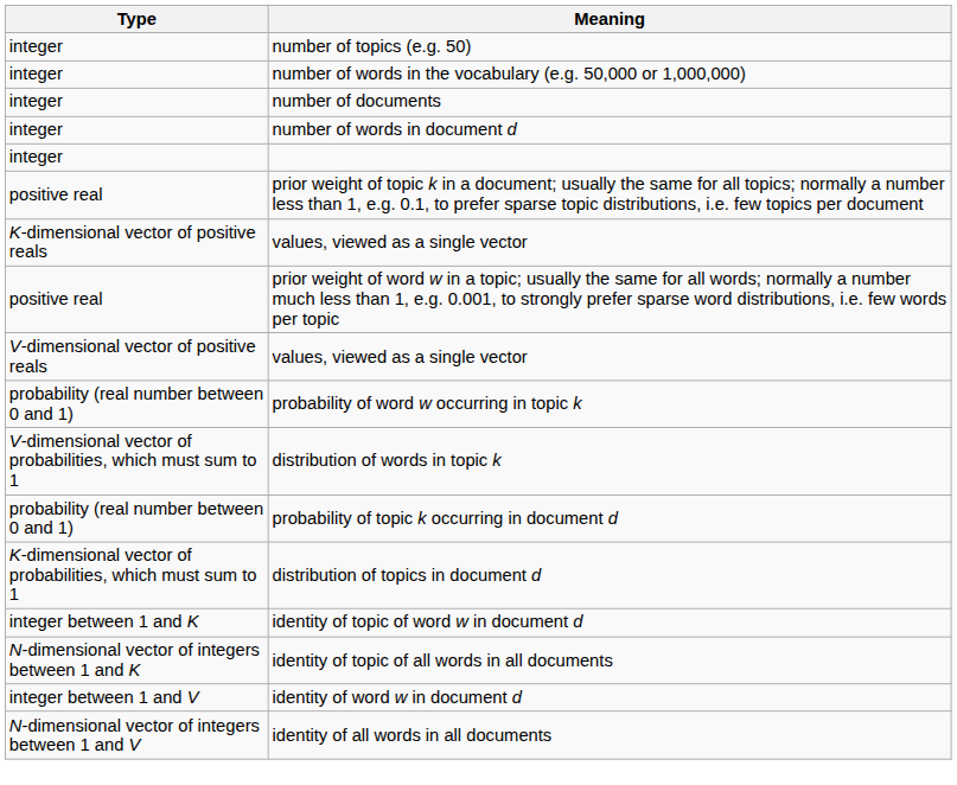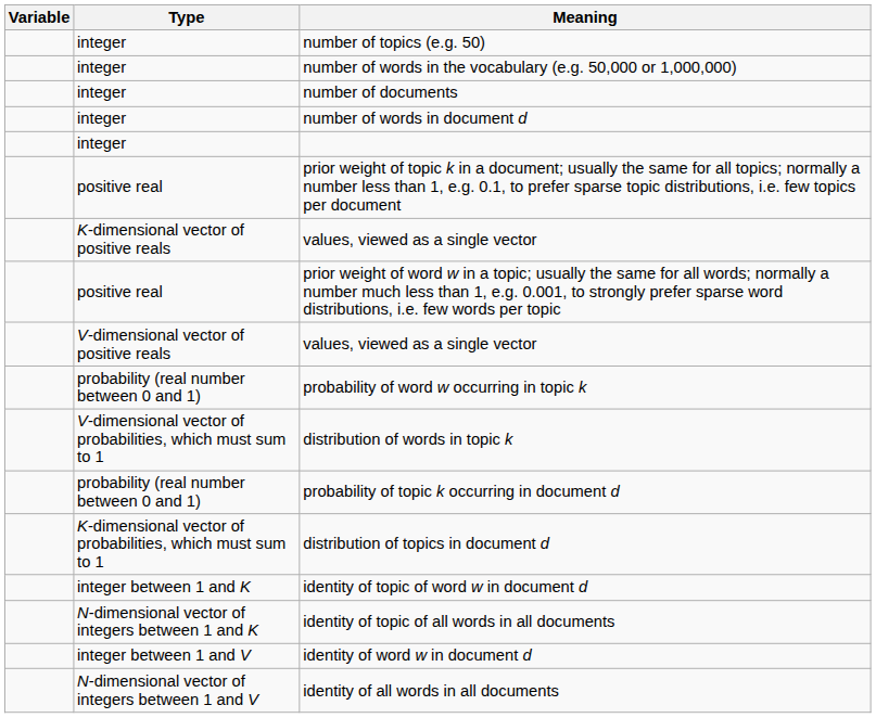 <table class="wikitable">
 <tr>
+<th>Variable</th>
 <th>Type</th>
 <th>Meaning</th>
 </tr>
 <tr>
+<td></td>
 <td>integer</td>
 <td>number of topics (e.g. 50)</td>
 </tr>
 <tr>
+<td></td>
 <td>integer</td>
 <td>number of words in the vocabulary (e.g. 50,000 or 1,000,000)</td>
 </tr>
 <tr>
+<td></td>
 <td>integer</td>
 <td>number of documents</td>
 </tr>
 <tr>
+<td></td>
 <td>integer</td>
 <td>number of words in document <em>d</em></td>
 </tr>
 <tr>
+<td></td>
 <td>integer</td>
 <td></td>
 </tr>
 <tr>
+<td></td>
 <td>positive real</td>
 <td>prior weight of topic <em>k</em> in a document; usually the same for all topics; normally a number less than 1, e.g. 0.1, to prefer sparse topic distributions, i.e. few topics per document</td>
 </tr>
 <tr>
+<td></td>
 <td><em>K</em>-dimensional vector of positive reals</td>
 <td> values, viewed as a single vector</td>
 </tr>
 <tr>
+<td></td>
 <td>positive real</td>
 <td>prior weight of word <em>w</em> in a topic; usually the same for all words; normally a number much less than 1, e.g. 0.001, to strongly prefer sparse word distributions, i.e. few words per topic</td>
 </tr>
 <tr>
+<td></td>
 <td><em>V</em>-dimensional vector of positive reals</td>
 <td> values, viewed as a single vector</td>
 </tr>
 <tr>
+<td></td>
 <td>probability (real number between 0 and 1)</td>
 <td>probability of word <em>w</em> occurring in topic <em>k</em></td>
 </tr>
 <tr>
+<td></td>
 <td><em>V</em>-dimensional vector of probabilities, which must sum to 1</td>
 <td>distribution of words in topic <em>k</em></td>
 </tr>
 <tr>
+<td></td>
 <td>probability (real number between 0 and 1)</td>
 <td>probability of topic <em>k</em> occurring in document <em>d</em></td>
 </tr>
 <tr>
+<td></td>
 <td><em>K</em>-dimensional vector of probabilities, which must sum to 1</td>
 <td>distribution of topics in document <em>d</em></td>
 </tr>
 <tr>
+<td></td>
 <td>integer between 1 and <em>K</em></td>
 <td>identity of topic of word <em>w</em> in document <em>d</em></td>
 </tr>
 <tr>
+<td></td>
 <td><em>N</em>-dimensional vector of integers between 1 and <em>K</em></td>
 <td>identity of topic of all words in all documents</td>
 </tr>
 <tr>
+<td></td>
 <td>integer between 1 and <em>V</em></td>
 <td>identity of word <em>w</em> in document <em>d</em></td>
 </tr>
 <tr>
+<td></td>
 <td><em>N</em>-dimensional vector of integers between 1 and <em>V</em></td>
 <td>identity of all words in all documents</td>
 </tr>
 </table>
